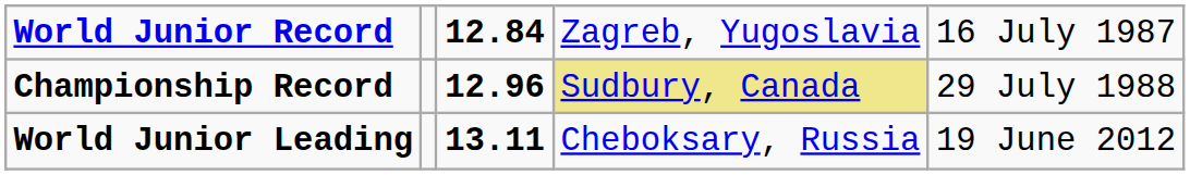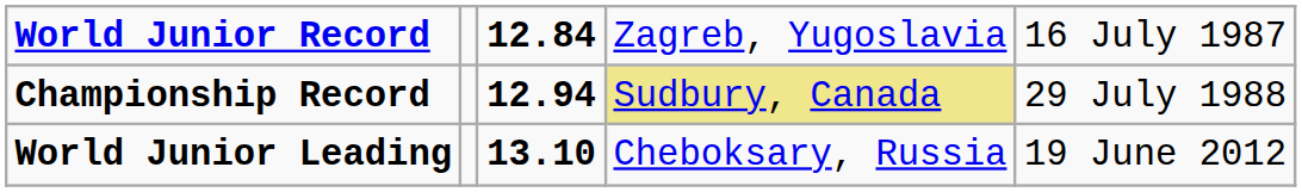 <table class="wikitable">
 <tr>
 <td><strong><a href='#'>World Junior Record</a></strong></td>
 <td></td>
 <td><strong>12.84</strong></td>
 <td><a href='#'>Zagreb</a>, <a href='#'>Yugoslavia</a></td>
 <td>16 July 1987</td>
 </tr>
 <tr>
 <td><strong>Championship Record</strong></td>
 <td></td>
-<td><strong>12.96</strong></td>
+<td><strong>12.94</strong></td>
 <td style="background: khaki;"><a href='#'>Sudbury</a>, <a href='#'>Canada</a></td>
 <td>29 July 1988</td>
 </tr>
 <tr>
 <td><strong>World Junior Leading</strong></td>
 <td></td>
-<td><strong>13.11</strong></td>
+<td><strong>13.10</strong></td>
 <td><a href='#'>Cheboksary</a>, <a href='#'>Russia</a></td>
 <td>19 June 2012</td>
 </tr>
 </table>
